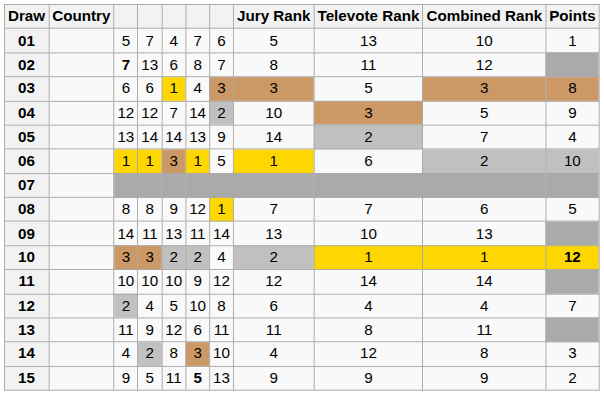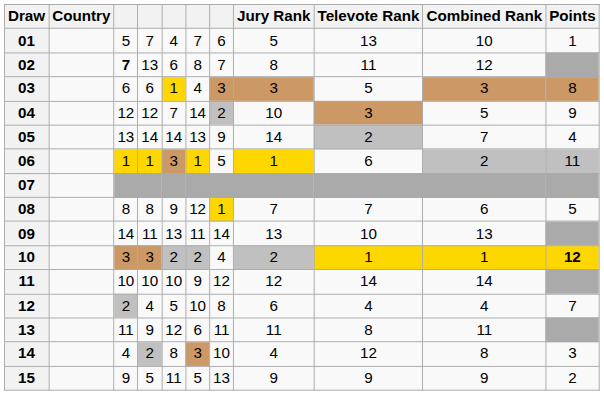 <table class="sortable wikitable collapsible plainrowheaders" style="text-align:center;">
 <tr>
 </tr>
 <tr>
 <th scope="col">Draw</th>
 <th scope="col">Country</th>
 <th scope="col"><small></small></th>
 <th scope="col"><small></small></th>
 <th scope="col"><small></small></th>
 <th scope="col"><small></small></th>
 <th scope="col"><small></small></th>
 <th scope="col">Jury Rank</th>
 <th scope="col">Televote Rank</th>
 <th scope="col">Combined Rank</th>
 <th scope="col">Points</th>
 </tr>
 <tr>
 <th scope="row" style="text-align:center;">01</th>
 <td style="text-align:left;"></td>
 <td>5</td>
 <td>7</td>
 <td>4</td>
 <td>7</td>
 <td>6</td>
 <td>5</td>
 <td>13</td>
 <td>10</td>
 <td>1</td>
 </tr>
 <tr>
 <th scope="row" style="text-align:center;">02</th>
 <td style="text-align:left;"></td>
 <td><strong>7</strong></td>
 <td>13</td>
 <td>6</td>
 <td>8</td>
 <td>7</td>
 <td>8</td>
 <td>11</td>
 <td>12</td>
 <td style="background:#AAAAAA;"></td>
 </tr>
 <tr>
 <th scope="row" style="text-align:center;">03</th>
 <td style="text-align:left;"></td>
 <td>6</td>
 <td>6</td>
 <td style="background:gold;">1</td>
 <td>4</td>
 <td style="background:#CC9966;">3</td>
 <td style="background:#CC9966;">3</td>
 <td>5</td>
 <td style="background:#CC9966;">3</td>
 <td style="background:#CC9966;">8</td>
 </tr>
 <tr>
 <th scope="row" style="text-align:center;">04</th>
 <td style="text-align:left;"></td>
 <td>12</td>
 <td>12</td>
 <td>7</td>
 <td>14</td>
 <td style="background:silver;">2</td>
 <td>10</td>
 <td style="background:#CC9966;">3</td>
 <td>5</td>
 <td>9</td>
 </tr>
 <tr>
 <th scope="row" style="text-align:center;">05</th>
 <td style="text-align:left;"></td>
 <td>13</td>
 <td>14</td>
 <td>14</td>
 <td>13</td>
 <td>9</td>
 <td>14</td>
 <td style="background:silver;">2</td>
 <td>7</td>
 <td>4</td>
 </tr>
 <tr>
 <th scope="row" style="text-align:center;">06</th>
 <td style="text-align:left;"></td>
 <td style="background:gold;">1</td>
 <td style="background:gold;">1</td>
 <td style="background:#CC9966;">3</td>
 <td style="background:gold;">1</td>
 <td>5</td>
 <td style="background:gold;">1</td>
 <td>6</td>
 <td style="background:silver;">2</td>
-<td style="background:silver;">10</td>
+<td style="background:silver;">11</td>
 </tr>
 <tr class="sortbottom">
 <th scope="row" style="text-align:center;">07</th>
 <td style="text-align:left;"></td>
 <td style="background:#AAAAAA;"></td>
 <td style="background:#AAAAAA;"></td>
 <td style="background:#AAAAAA;"></td>
 <td style="background:#AAAAAA;"></td>
 <td style="background:#AAAAAA;"></td>
 <td style="background:#AAAAAA;"></td>
 <td style="background:#AAAAAA;"></td>
 <td style="background:#AAAAAA;"></td>
 <td style="background:#AAAAAA;"></td>
 </tr>
 <tr>
 <th scope="row" style="text-align:center;">08</th>
 <td style="text-align:left;"></td>
 <td>8</td>
 <td>8</td>
 <td>9</td>
 <td>12</td>
 <td style="background:gold;">1</td>
 <td>7</td>
 <td>7</td>
 <td>6</td>
 <td>5</td>
 </tr>
 <tr>
 <th scope="row" style="text-align:center;">09</th>
 <td style="text-align:left;"></td>
 <td>14</td>
 <td>11</td>
 <td>13</td>
 <td>11</td>
 <td>14</td>
 <td>13</td>
 <td>10</td>
 <td>13</td>
 <td style="background:#AAAAAA;"></td>
 </tr>
 <tr>
 <th scope="row" style="text-align:center;">10</th>
 <td style="text-align:left;"></td>
 <td style="background:#CC9966;">3</td>
 <td style="background:#CC9966;">3</td>
 <td style="background:silver;">2</td>
 <td style="background:silver;">2</td>
 <td>4</td>
 <td style="background:silver;">2</td>
 <td style="background:gold;">1</td>
 <td style="background:gold;">1</td>
 <td style="background:gold;"><strong>12</strong></td>
 </tr>
 <tr>
 <th scope="row" style="text-align:center;">11</th>
 <td style="text-align:left;"></td>
 <td>10</td>
 <td>10</td>
 <td>10</td>
 <td>9</td>
 <td>12</td>
 <td>12</td>
 <td>14</td>
 <td>14</td>
 <td style="background:#AAAAAA;"></td>
 </tr>
 <tr>
 <th scope="row" style="text-align:center;">12</th>
 <td style="text-align:left;"></td>
 <td style="background:silver;">2</td>
 <td>4</td>
 <td>5</td>
 <td>10</td>
 <td>8</td>
 <td>6</td>
 <td>4</td>
 <td>4</td>
 <td>7</td>
 </tr>
 <tr>
 <th scope="row" style="text-align:center;">13</th>
 <td style="text-align:left;"></td>
 <td>11</td>
 <td>9</td>
 <td>12</td>
 <td>6</td>
 <td>11</td>
 <td>11</td>
 <td>8</td>
 <td>11</td>
 <td style="background:#AAAAAA;"></td>
 </tr>
 <tr>
 <th scope="row" style="text-align:center;">14</th>
 <td style="text-align:left;"></td>
 <td>4</td>
 <td style="background:silver;">2</td>
 <td>8</td>
 <td style="background:#CC9966;">3</td>
 <td>10</td>
 <td>4</td>
 <td>12</td>
 <td>8</td>
 <td>3</td>
 </tr>
 <tr>
 <th scope="row" style="text-align:center;">15</th>
 <td style="text-align:left;"></td>
 <td>9</td>
 <td>5</td>
 <td>11</td>
-<td><strong>5</strong></td>
+<td>5</td>
 <td>13</td>
 <td>9</td>
 <td>9</td>
 <td>9</td>
 <td>2</td>
 </tr>
 </table>
